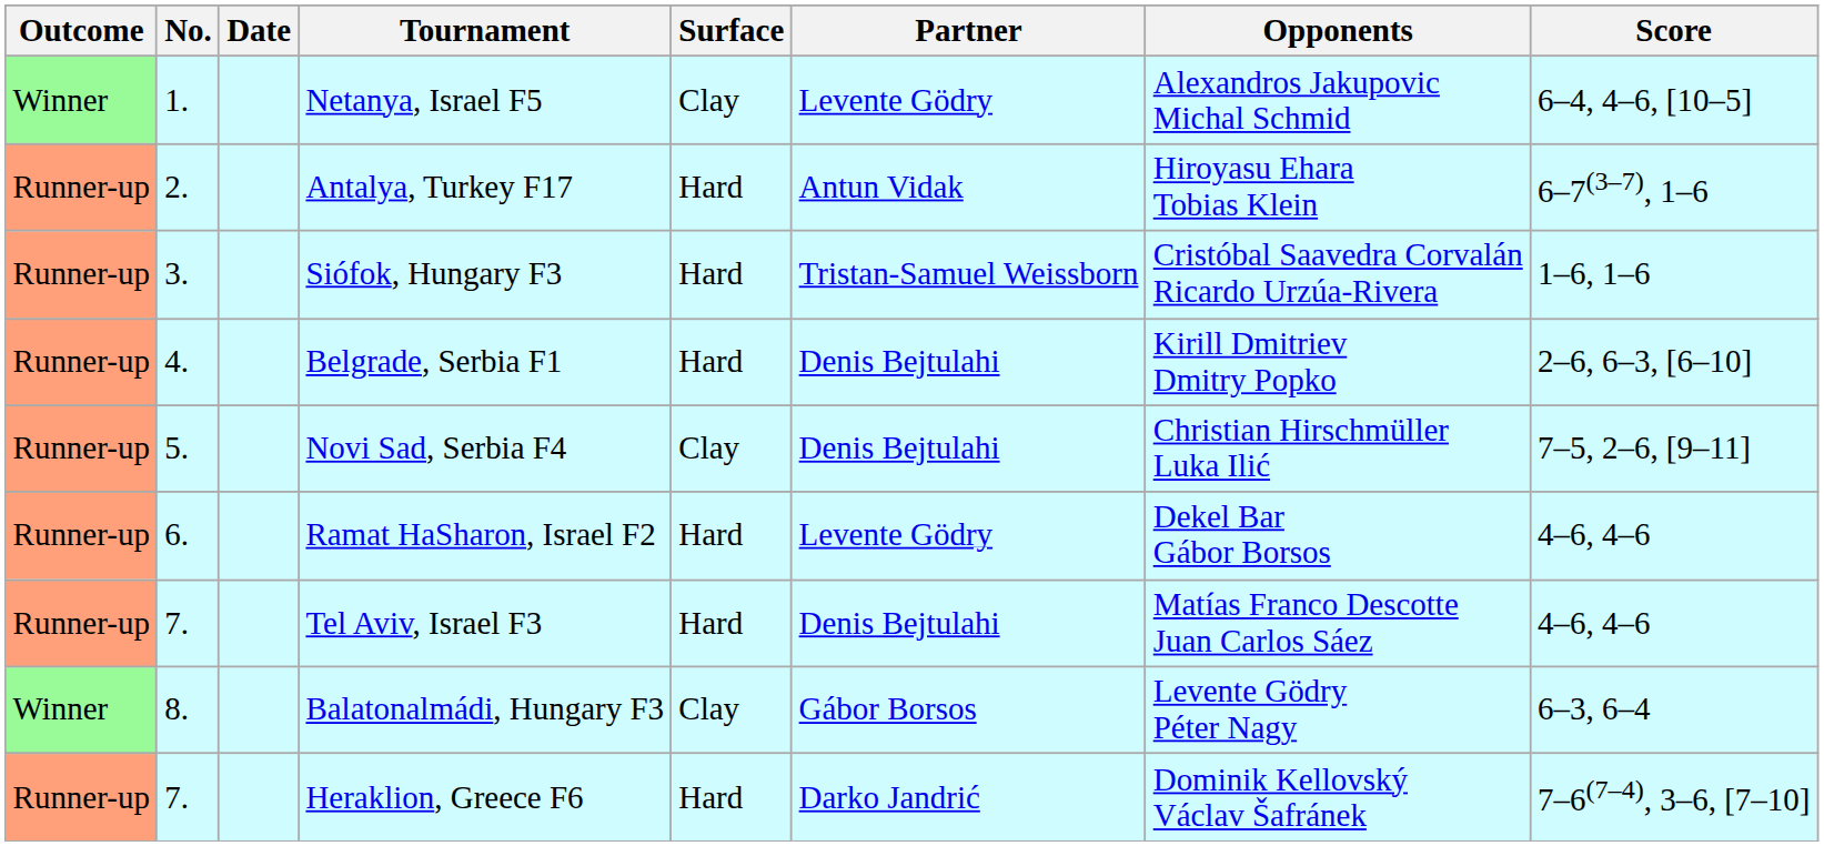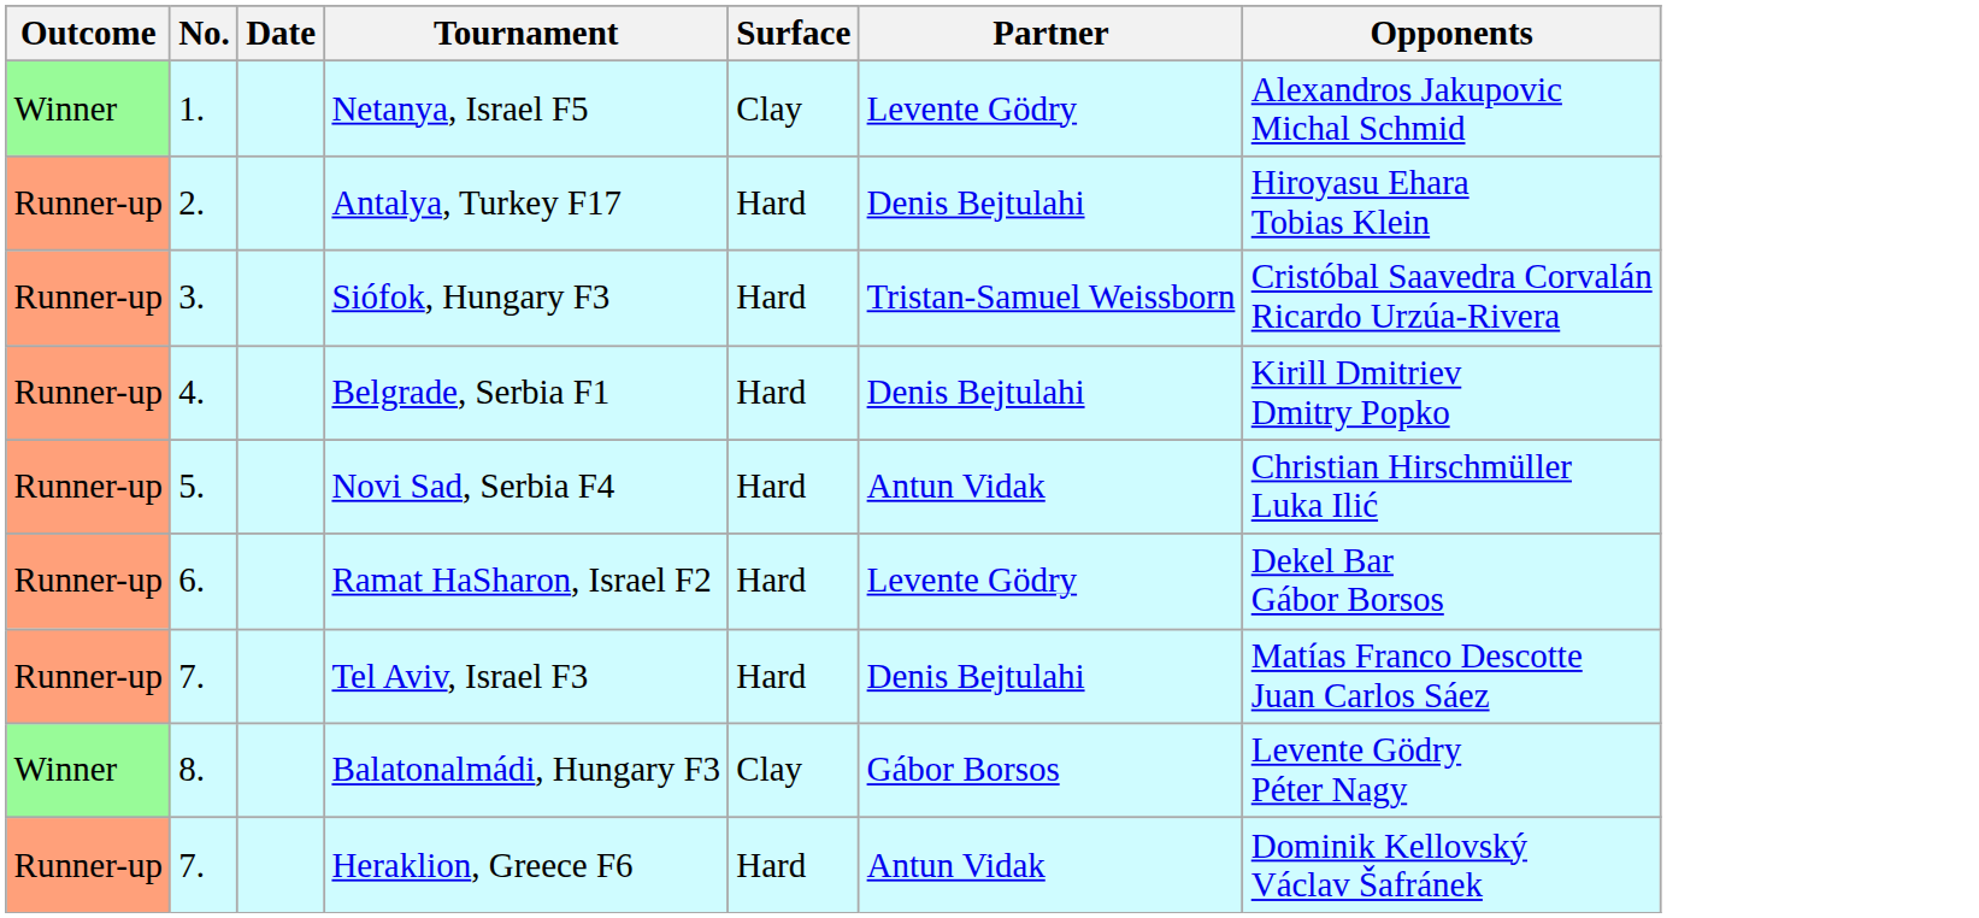 <table class=wikitable>
 <tr>
 <th>Outcome</th>
 <th>No.</th>
 <th>Date</th>
 <th>Tournament</th>
 <th>Surface</th>
 <th>Partner</th>
 <th>Opponents</th>
-<th>Score</th>
 </tr>
 <tr style="background:#cffcff;">
 <td bgcolor=98FB98>Winner</td>
 <td>1.</td>
 <td></td>
 <td> <a href='#'>Netanya</a>, Israel F5</td>
 <td>Clay</td>
 <td> <a href='#'>Levente Gödry</a></td>
 <td> <a href='#'>Alexandros Jakupovic</a><br> <a href='#'>Michal Schmid</a></td>
-<td>6–4, 4–6, [10–5]</td>
 </tr>
 <tr style="background:#cffcff;">
 <td bgcolor=FFA07A>Runner-up</td>
 <td>2.</td>
 <td></td>
 <td> <a href='#'>Antalya</a>, Turkey F17</td>
 <td>Hard</td>
-<td> <a href='#'>Antun Vidak</a></td>
+<td> <a href='#'>Denis Bejtulahi</a></td>
 <td> <a href='#'>Hiroyasu Ehara</a><br> <a href='#'>Tobias Klein</a></td>
-<td>6–7<sup>(3–7)</sup>, 1–6</td>
 </tr>
 <tr style="background:#cffcff;">
 <td bgcolor=FFA07A>Runner-up</td>
 <td>3.</td>
 <td></td>
 <td> <a href='#'>Siófok</a>, Hungary F3</td>
 <td>Hard</td>
 <td> <a href='#'>Tristan-Samuel Weissborn</a></td>
 <td> <a href='#'>Cristóbal Saavedra Corvalán</a><br> <a href='#'>Ricardo Urzúa-Rivera</a></td>
-<td>1–6, 1–6</td>
 </tr>
 <tr style="background:#cffcff;">
 <td bgcolor=FFA07A>Runner-up</td>
 <td>4.</td>
 <td></td>
 <td> <a href='#'>Belgrade</a>, Serbia F1</td>
 <td>Hard</td>
 <td> <a href='#'>Denis Bejtulahi</a></td>
 <td> <a href='#'>Kirill Dmitriev</a><br> <a href='#'>Dmitry Popko</a></td>
-<td>2–6, 6–3, [6–10]</td>
 </tr>
 <tr style="background:#cffcff;">
 <td bgcolor=FFA07A>Runner-up</td>
 <td>5.</td>
 <td></td>
 <td> <a href='#'>Novi Sad</a>, Serbia F4</td>
-<td>Clay</td>
-<td> <a href='#'>Denis Bejtulahi</a></td>
+<td>Hard</td>
+<td> <a href='#'>Antun Vidak</a></td>
 <td> <a href='#'>Christian Hirschmüller</a><br> <a href='#'>Luka Ilić</a></td>
-<td>7–5, 2–6, [9–11]</td>
 </tr>
 <tr style="background:#cffcff;">
 <td bgcolor=FFA07A>Runner-up</td>
 <td>6.</td>
 <td></td>
 <td> <a href='#'>Ramat HaSharon</a>, Israel F2</td>
 <td>Hard</td>
 <td> <a href='#'>Levente Gödry</a></td>
 <td> <a href='#'>Dekel Bar</a><br> <a href='#'>Gábor Borsos</a></td>
-<td>4–6, 4–6</td>
 </tr>
 <tr style="background:#cffcff;">
 <td bgcolor=FFA07A>Runner-up</td>
 <td>7.</td>
 <td></td>
 <td> <a href='#'>Tel Aviv</a>, Israel F3</td>
 <td>Hard</td>
 <td> <a href='#'>Denis Bejtulahi</a></td>
 <td> <a href='#'>Matías Franco Descotte</a><br> <a href='#'>Juan Carlos Sáez</a></td>
-<td>4–6, 4–6</td>
 </tr>
 <tr style="background:#cffcff;">
 <td bgcolor=98FB98>Winner</td>
 <td>8.</td>
 <td></td>
 <td> <a href='#'>Balatonalmádi</a>, Hungary F3</td>
 <td>Clay</td>
 <td> <a href='#'>Gábor Borsos</a></td>
 <td> <a href='#'>Levente Gödry</a><br> <a href='#'>Péter Nagy</a></td>
-<td>6–3, 6–4</td>
 </tr>
 <tr style="background:#cffcff;">
 <td bgcolor=FFA07A>Runner-up</td>
 <td>7.</td>
 <td></td>
 <td> <a href='#'>Heraklion</a>, Greece F6</td>
 <td>Hard</td>
-<td> <a href='#'>Darko Jandrić</a></td>
+<td> <a href='#'>Antun Vidak</a></td>
 <td> <a href='#'>Dominik Kellovský</a><br> <a href='#'>Václav Šafránek</a></td>
-<td>7–6<sup>(7–4)</sup>, 3–6, [7–10]</td>
 </tr>
 </table>
